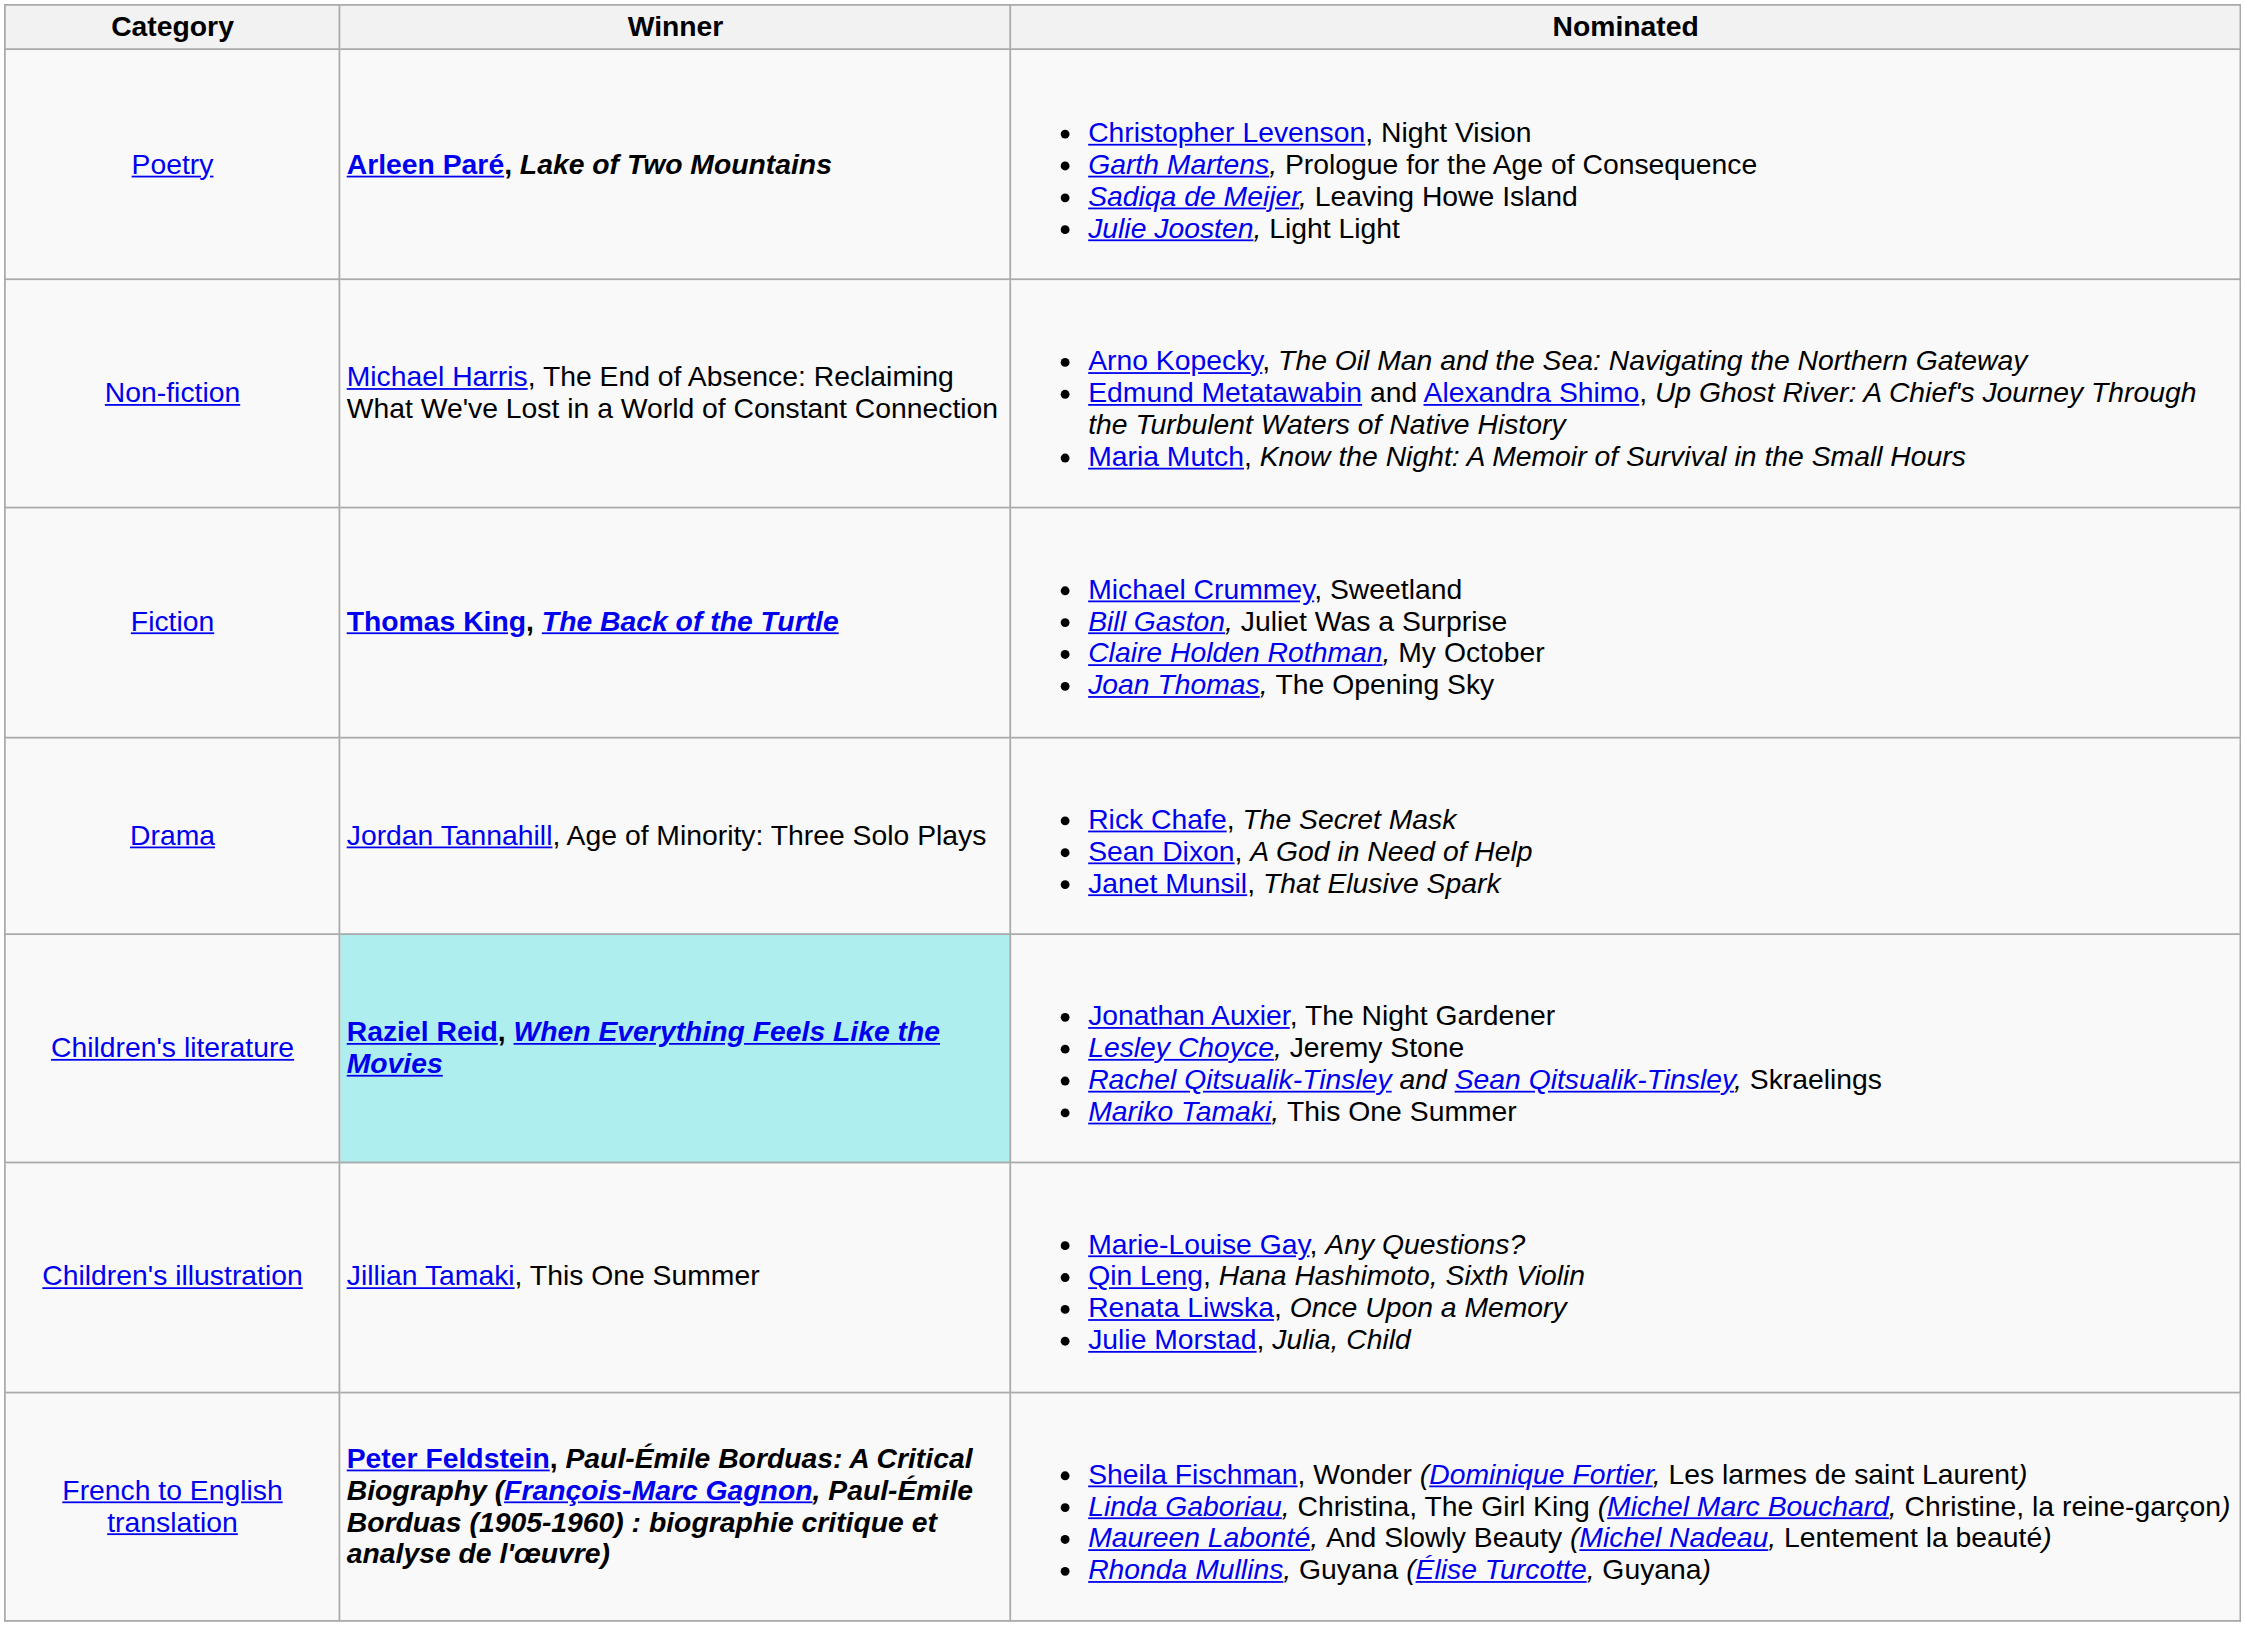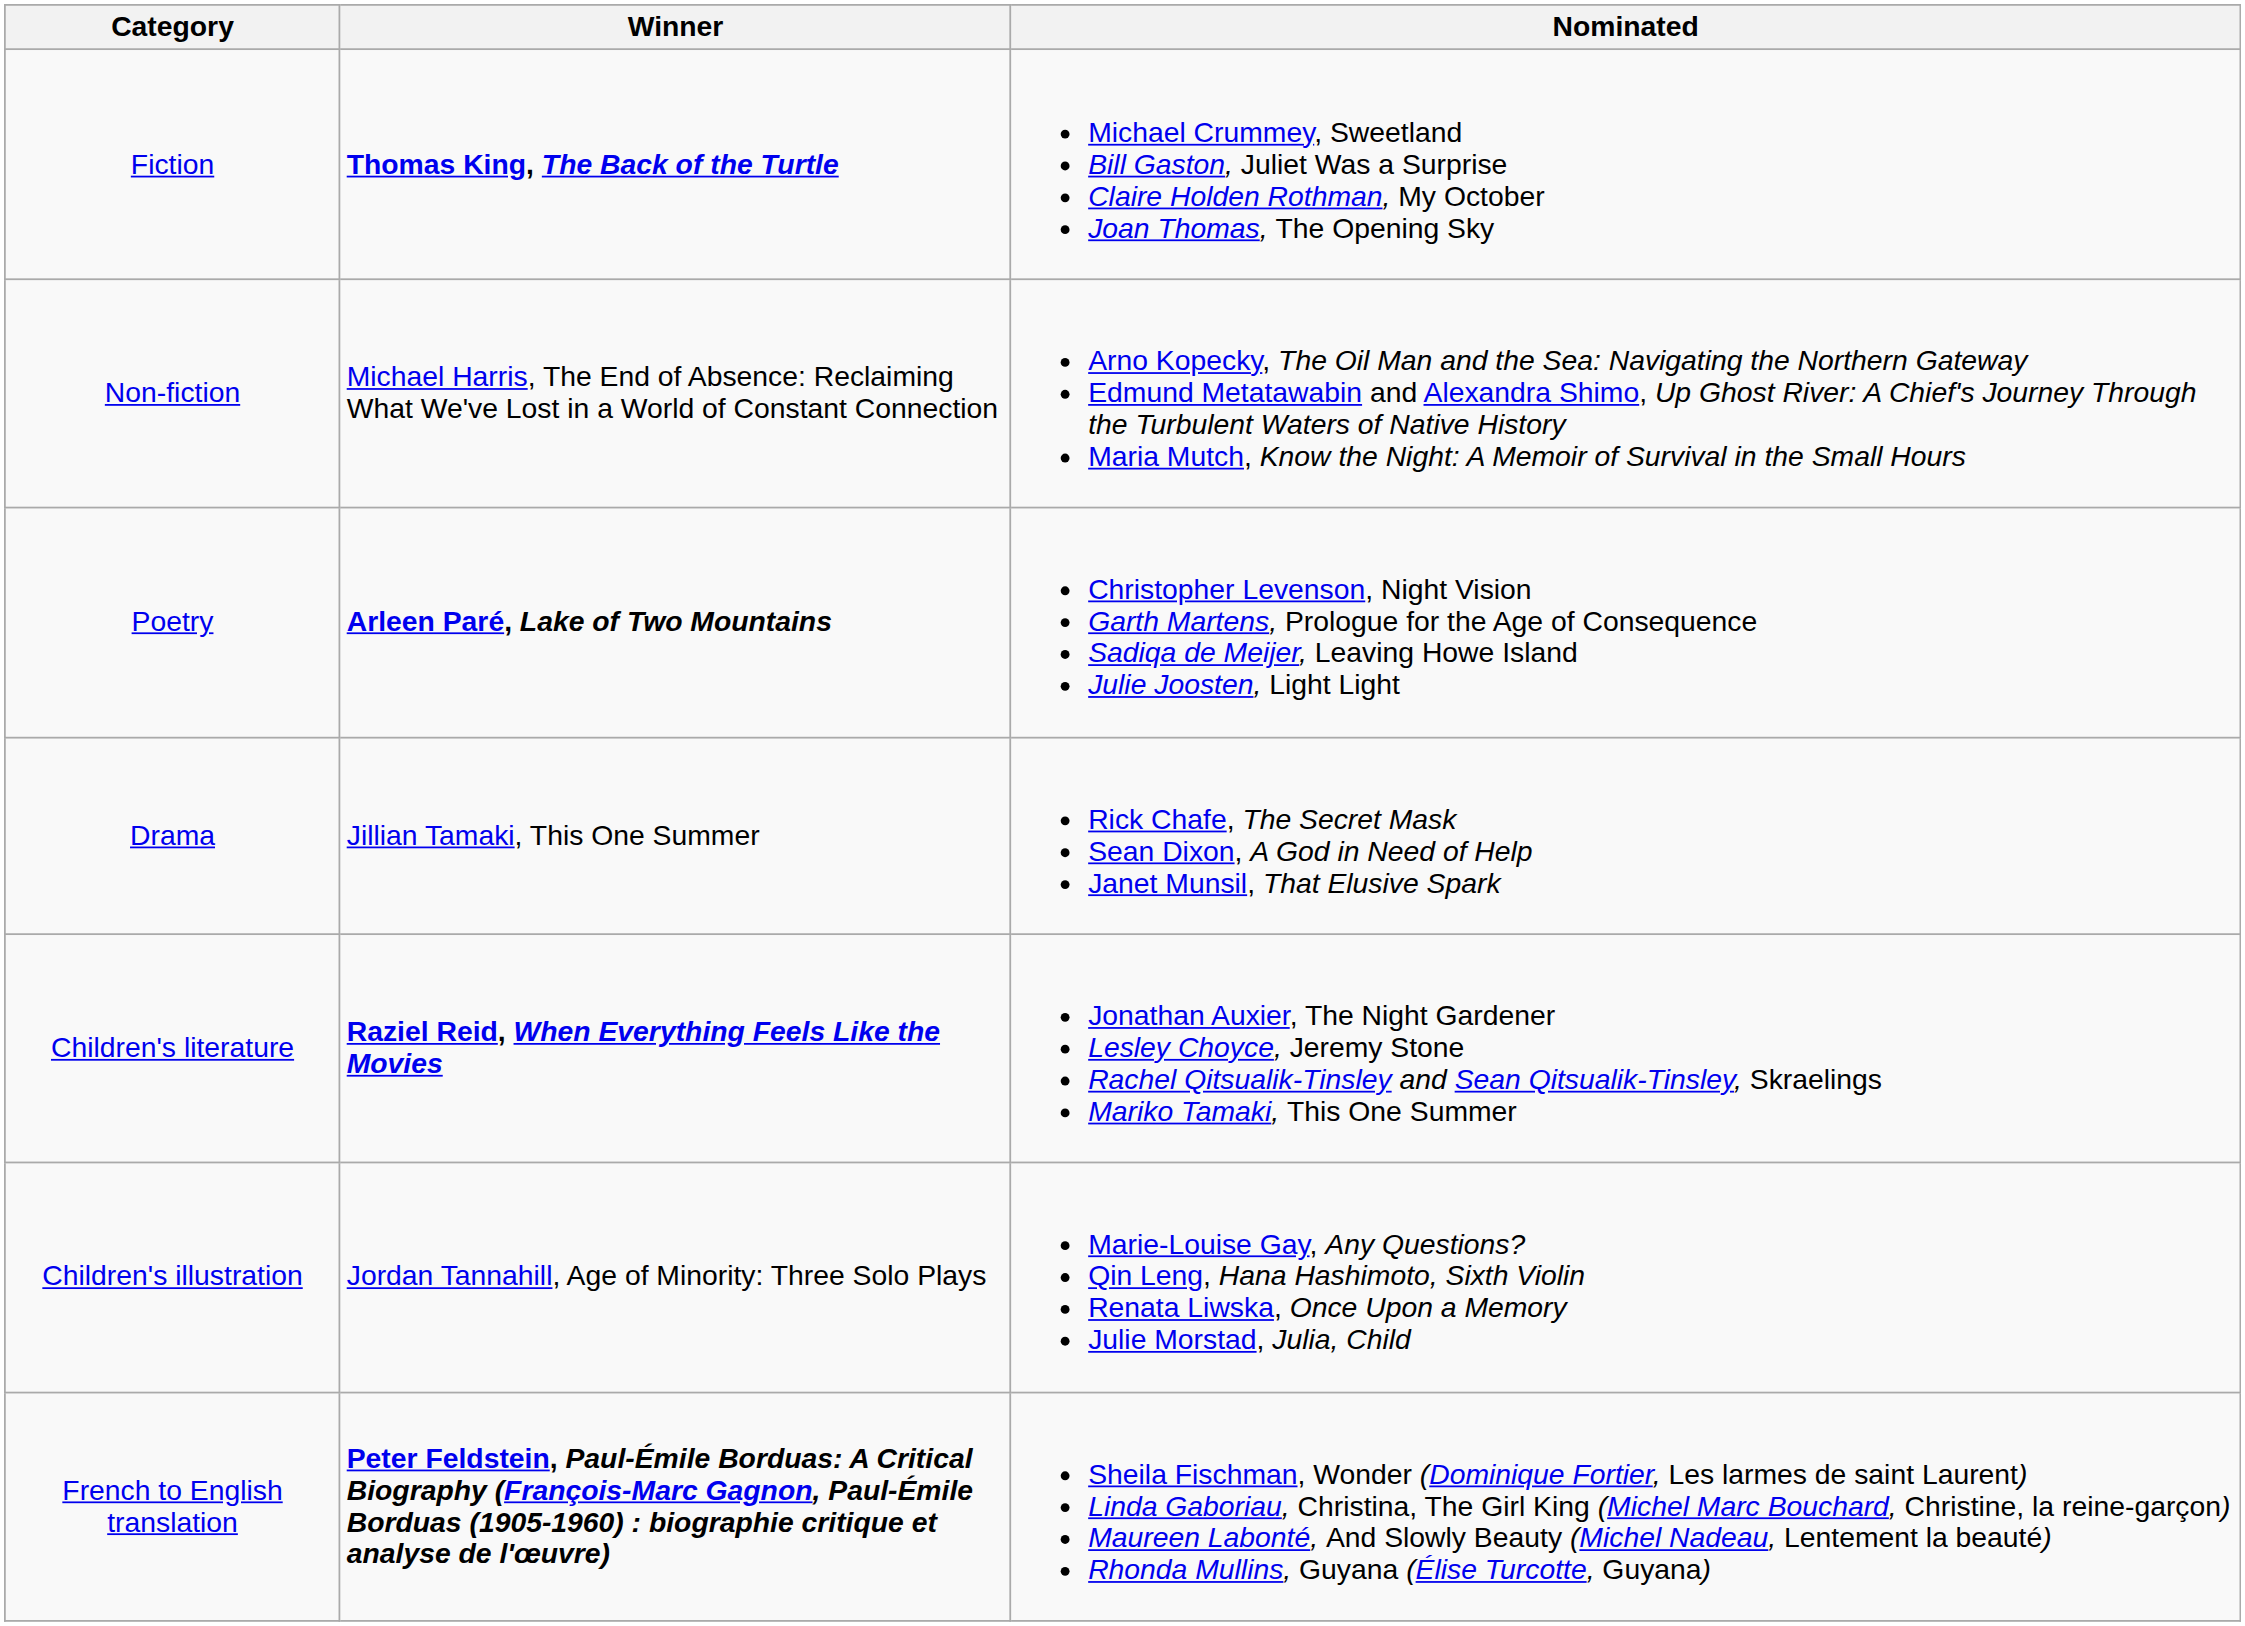 <table class="wikitable" width="100%">
 <tr>
 <th width=15%>Category</th>
 <th width=30%>Winner</th>
 <th width=55%>Nominated</th>
 </tr>
 <tr>
-<td align="center"><a href='#'>Poetry</a></td>
-<td> <strong><a href='#'>Arleen Paré</a>, <em>Lake of Two Mountains<strong><em></td>
-<td><br><ul><li><a href='#'>Christopher Levenson</a>, </em>Night Vision<em></li><li><a href='#'>Garth Martens</a>, </em>Prologue for the Age of Consequence<em></li><li><a href='#'>Sadiqa de Meijer</a>, </em>Leaving Howe Island<em></li><li><a href='#'>Julie Joosten</a>, </em>Light Light<em></li></ul></td>
+<td align="center"><a href='#'>Fiction</a></td>
+<td> <strong><a href='#'>Thomas King</a>, <em><a href='#'>The Back of the Turtle</a><strong><em></td>
+<td><br><ul><li><a href='#'>Michael Crummey</a>, </em>Sweetland<em></li><li><a href='#'>Bill Gaston</a>, </em>Juliet Was a Surprise<em></li><li><a href='#'>Claire Holden Rothman</a>, </em>My October<em></li><li><a href='#'>Joan Thomas</a>, </em>The Opening Sky<em></li></ul></td>
 </tr>
 <tr>
 <td align="center"><a href='#'>Non-fiction</a></td>
 <td> </strong><a href='#'>Michael Harris</a>, </em>The End of Absence: Reclaiming What We've Lost in a World of Constant Connection</em></strong></td>
 <td><br><ul><li><a href='#'>Arno Kopecky</a>, <em>The Oil Man and the Sea: Navigating the Northern Gateway</em></li><li><a href='#'>Edmund Metatawabin</a> and <a href='#'>Alexandra Shimo</a>, <em>Up Ghost River: A Chief's Journey Through the Turbulent Waters of Native History</em></li><li><a href='#'>Maria Mutch</a>, <em>Know the Night: A Memoir of Survival in the Small Hours</em></li></ul></td>
 </tr>
 <tr>
-<td align="center"><a href='#'>Fiction</a></td>
-<td> <strong><a href='#'>Thomas King</a>, <em><a href='#'>The Back of the Turtle</a><strong><em></td>
-<td><br><ul><li><a href='#'>Michael Crummey</a>, </em>Sweetland<em></li><li><a href='#'>Bill Gaston</a>, </em>Juliet Was a Surprise<em></li><li><a href='#'>Claire Holden Rothman</a>, </em>My October<em></li><li><a href='#'>Joan Thomas</a>, </em>The Opening Sky<em></li></ul></td>
+<td align="center"><a href='#'>Poetry</a></td>
+<td> <strong><a href='#'>Arleen Paré</a>, <em>Lake of Two Mountains<strong><em></td>
+<td><br><ul><li><a href='#'>Christopher Levenson</a>, </em>Night Vision<em></li><li><a href='#'>Garth Martens</a>, </em>Prologue for the Age of Consequence<em></li><li><a href='#'>Sadiqa de Meijer</a>, </em>Leaving Howe Island<em></li><li><a href='#'>Julie Joosten</a>, </em>Light Light<em></li></ul></td>
 </tr>
 <tr>
 <td align="center"><a href='#'>Drama</a></td>
-<td> </strong><a href='#'>Jordan Tannahill</a>, </em>Age of Minority: Three Solo Plays</em></strong></td>
+<td> </strong><a href='#'>Jillian Tamaki</a>, </em>This One Summer</em></strong></td>
 <td><br><ul><li><a href='#'>Rick Chafe</a>, <em>The Secret Mask</em></li><li><a href='#'>Sean Dixon</a>, <em>A God in Need of Help</em></li><li><a href='#'>Janet Munsil</a>, <em>That Elusive Spark</em></li></ul></td>
 </tr>
 <tr>
 <td align="center"><a href='#'>Children's literature</a></td>
-<td style="background: paleturquoise;"> <strong><a href='#'>Raziel Reid</a>, <em><a href='#'>When Everything Feels Like the Movies</a><strong><em></td>
+<td> <strong><a href='#'>Raziel Reid</a>, <em><a href='#'>When Everything Feels Like the Movies</a><strong><em></td>
 <td><br><ul><li><a href='#'>Jonathan Auxier</a>, </em>The Night Gardener<em></li><li><a href='#'>Lesley Choyce</a>, </em>Jeremy Stone<em></li><li><a href='#'>Rachel Qitsualik-Tinsley</a> and <a href='#'>Sean Qitsualik-Tinsley</a>, </em>Skraelings<em></li><li><a href='#'>Mariko Tamaki</a>, </em>This One Summer<em></li></ul></td>
 </tr>
 <tr>
 <td align="center"><a href='#'>Children's illustration</a></td>
-<td> </strong><a href='#'>Jillian Tamaki</a>, </em>This One Summer</em></strong></td>
+<td> </strong><a href='#'>Jordan Tannahill</a>, </em>Age of Minority: Three Solo Plays</em></strong></td>
 <td><br><ul><li><a href='#'>Marie-Louise Gay</a>, <em>Any Questions?</em></li><li><a href='#'>Qin Leng</a>, <em>Hana Hashimoto, Sixth Violin</em></li><li><a href='#'>Renata Liwska</a>, <em>Once Upon a Memory</em></li><li><a href='#'>Julie Morstad</a>, <em>Julia, Child</em></li></ul></td>
 </tr>
 <tr>
 <td align="center"><a href='#'>French to English translation</a></td>
 <td> <strong><a href='#'>Peter Feldstein</a>, <em>Paul-Émile Borduas: A Critical Biography<strong><em> (<a href='#'>François-Marc Gagnon</a>, </em>Paul-Émile Borduas (1905-1960) : biographie critique et analyse de l'œuvre<em>)</td>
 <td><br><ul><li><a href='#'>Sheila Fischman</a>, </em>Wonder<em> (<a href='#'>Dominique Fortier</a>, </em>Les larmes de saint Laurent<em>)</li><li><a href='#'>Linda Gaboriau</a>, </em>Christina, The Girl King<em> (<a href='#'>Michel Marc Bouchard</a>, </em>Christine, la reine-garçon<em>)</li><li><a href='#'>Maureen Labonté</a>, </em>And Slowly Beauty<em> (<a href='#'>Michel Nadeau</a>, </em>Lentement la beauté<em>)</li><li><a href='#'>Rhonda Mullins</a>, </em>Guyana<em> (<a href='#'>Élise Turcotte</a>, </em>Guyana<em>)</li></ul></td>
 </tr>
 </table>
